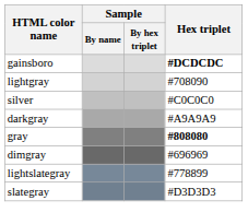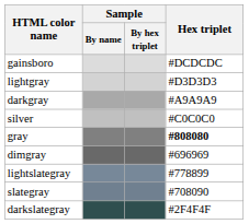 <table class="wikitable" style="background-color:white; margin:auto;">
 <tr>
 <th scope="col" style="width: 100px;" rowspan="2">HTML color name</th>
 <th colspan="2">Sample</th>
 <th scope="col" style="width: 100px;" rowspan="2">Hex triplet</th>
 </tr>
 <tr>
 <th scope="col" style="width: 50px;"><small>By name</small></th>
 <th scope="col" style="width: 50px;"><small>By hex triplet</small></th>
 </tr>
 <tr>
 <td>gainsboro</td>
 <td style="background:gainsboro;"></td>
 <td style="background:#dcdcdc;"></td>
-<td><strong>#DCDCDC</strong></td>
+<td>#DCDCDC</td>
 </tr>
 <tr>
 <td>lightgray</td>
 <td style="background:lightgrey;"></td>
 <td style="background:#d3d3d3;"></td>
-<td>#708090</td>
+<td>#D3D3D3</td>
+</tr>
+<tr>
+<td>darkgray</td>
+<td style="background:darkgrey;"></td>
+<td style="background:#a9a9a9;"></td>
+<td>#A9A9A9</td>
 </tr>
 <tr>
 <td>silver</td>
 <td style="background:silver;"></td>
 <td style="background:#C0C0C0;"></td>
 <td>#C0C0C0</td>
-</tr>
-<tr>
-<td>darkgray</td>
-<td style="background:darkgrey;"></td>
-<td style="background:#a9a9a9;"></td>
-<td>#A9A9A9</td>
 </tr>
 <tr>
 <td>gray</td>
 <td style="background:gray;"></td>
 <td style="background:#808080;"></td>
 <td><strong>#808080</strong></td>
 </tr>
 <tr>
 <td>dimgray</td>
 <td style="background:dimgrey;"></td>
 <td style="background:#696969;"></td>
 <td>#696969</td>
 </tr>
 <tr>
 <td>lightslategray</td>
 <td style="background:lightslategrey;"></td>
 <td style="background:#778899;"></td>
 <td>#778899</td>
 </tr>
 <tr>
 <td>slategray</td>
 <td style="background:slategrey;"></td>
 <td style="background:#708090;"></td>
-<td>#D3D3D3</td>
+<td>#708090</td>
+</tr>
+<tr>
+<td>darkslategray</td>
+<td style="background:darkslategrey;"></td>
+<td style="background:#2f4f4f;"></td>
+<td>#2F4F4F</td>
 </tr>
 </table>
